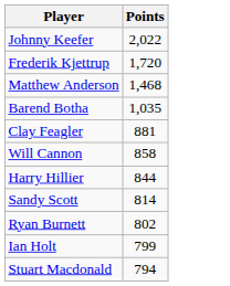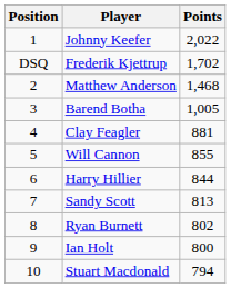 <table class=wikitable>
 <tr>
+<th>Position</th>
 <th>Player</th>
 <th>Points</th>
 </tr>
 <tr>
+<td align=center>1</td>
 <td> <a href='#'>Johnny Keefer</a></td>
 <td align=center>2,022</td>
 </tr>
 <tr>
+<td align=center>DSQ</td>
 <td> <a href='#'>Frederik Kjettrup</a></td>
-<td align=center>1,720</td>
+<td align=center>1,702</td>
 </tr>
 <tr>
+<td align=center>2</td>
 <td> <a href='#'>Matthew Anderson</a></td>
 <td align=center>1,468</td>
 </tr>
 <tr>
+<td align=center>3</td>
 <td> <a href='#'>Barend Botha</a></td>
-<td align=center>1,035</td>
+<td align=center>1,005</td>
 </tr>
 <tr>
+<td align=center>4</td>
 <td> <a href='#'>Clay Feagler</a></td>
 <td align=center>881</td>
 </tr>
 <tr>
+<td align=center>5</td>
 <td> <a href='#'>Will Cannon</a></td>
-<td align=center>858</td>
+<td align=center>855</td>
 </tr>
 <tr>
+<td align=center>6</td>
 <td> <a href='#'>Harry Hillier</a></td>
 <td align=center>844</td>
 </tr>
 <tr>
+<td align=center>7</td>
 <td> <a href='#'>Sandy Scott</a></td>
-<td align=center>814</td>
+<td align=center>813</td>
 </tr>
 <tr>
+<td align=center>8</td>
 <td> <a href='#'>Ryan Burnett</a></td>
 <td align=center>802</td>
 </tr>
 <tr>
+<td align=center>9</td>
 <td> <a href='#'>Ian Holt</a></td>
-<td align=center>799</td>
+<td align=center>800</td>
 </tr>
 <tr>
+<td align=center>10</td>
 <td> <a href='#'>Stuart Macdonald</a></td>
 <td align=center>794</td>
 </tr>
 </table>
